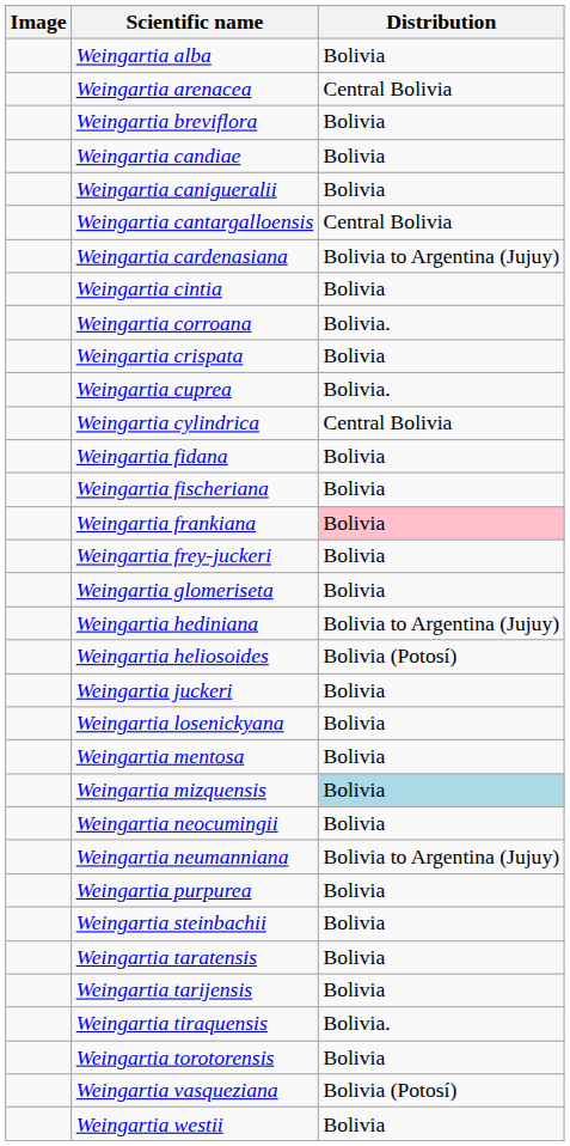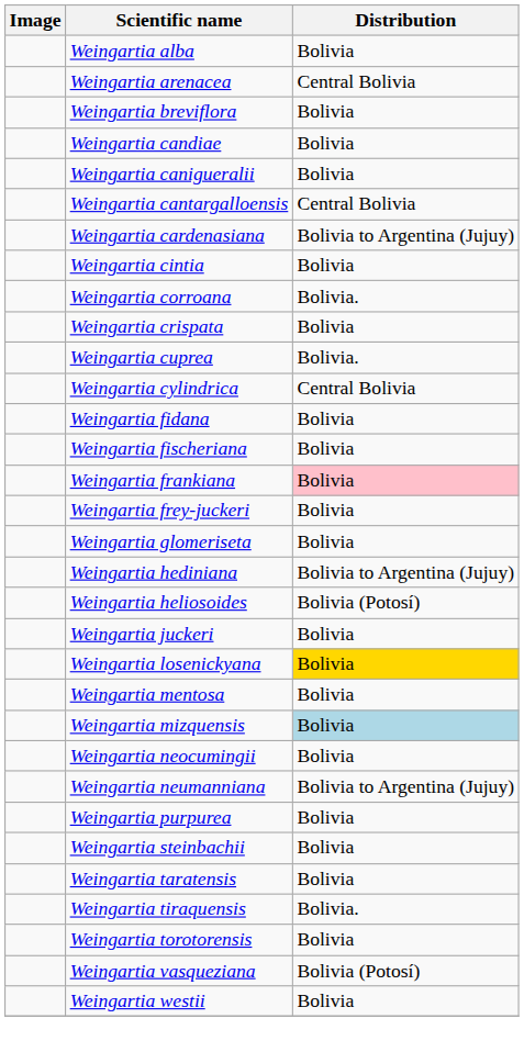 <table class="wikitable">
 <tr>
 <th>Image</th>
 <th>Scientific name</th>
 <th>Distribution</th>
 </tr>
 <tr>
 <td></td>
 <td><em><a href='#'>Weingartia alba</a></em> </td>
 <td>Bolivia</td>
 </tr>
 <tr>
 <td></td>
 <td><em><a href='#'>Weingartia arenacea</a></em> </td>
 <td>Central Bolivia</td>
 </tr>
 <tr>
 <td></td>
 <td><em><a href='#'>Weingartia breviflora</a></em> </td>
 <td>Bolivia</td>
 </tr>
 <tr>
 <td></td>
 <td><em><a href='#'>Weingartia candiae</a></em> </td>
 <td>Bolivia</td>
 </tr>
 <tr>
 <td></td>
 <td><em><a href='#'>Weingartia canigueralii</a></em> </td>
 <td>Bolivia</td>
 </tr>
 <tr>
 <td></td>
 <td><em><a href='#'>Weingartia cantargalloensis</a></em> </td>
 <td>Central Bolivia</td>
 </tr>
 <tr>
 <td></td>
 <td><em><a href='#'>Weingartia cardenasiana</a></em> </td>
 <td>Bolivia to Argentina (Jujuy)</td>
 </tr>
 <tr>
 <td></td>
 <td><em><a href='#'>Weingartia cintia</a></em> </td>
 <td>Bolivia</td>
 </tr>
 <tr>
 <td></td>
 <td><em><a href='#'>Weingartia corroana</a></em> </td>
 <td>Bolivia.</td>
 </tr>
 <tr>
 <td></td>
 <td><em><a href='#'>Weingartia crispata</a></em> </td>
 <td>Bolivia</td>
 </tr>
 <tr>
 <td></td>
 <td><em><a href='#'>Weingartia cuprea</a></em> </td>
 <td>Bolivia.</td>
 </tr>
 <tr>
 <td></td>
 <td><em><a href='#'>Weingartia cylindrica</a></em> </td>
 <td>Central Bolivia</td>
 </tr>
 <tr>
 <td></td>
 <td><em><a href='#'>Weingartia fidana</a></em> </td>
 <td>Bolivia</td>
 </tr>
 <tr>
 <td></td>
 <td><em><a href='#'>Weingartia fischeriana</a></em> </td>
 <td>Bolivia</td>
 </tr>
 <tr>
 <td></td>
 <td><em><a href='#'>Weingartia frankiana</a></em> </td>
 <td style="background: pink;">Bolivia</td>
 </tr>
 <tr>
 <td></td>
 <td><em><a href='#'>Weingartia frey-juckeri</a></em> </td>
 <td>Bolivia</td>
 </tr>
 <tr>
 <td></td>
 <td><em><a href='#'>Weingartia glomeriseta</a></em> </td>
 <td>Bolivia</td>
 </tr>
 <tr>
 <td></td>
 <td><em><a href='#'>Weingartia hediniana</a></em> </td>
 <td>Bolivia to Argentina (Jujuy)</td>
 </tr>
 <tr>
 <td></td>
 <td><em><a href='#'>Weingartia heliosoides</a></em> </td>
 <td>Bolivia (Potosí)</td>
 </tr>
 <tr>
 <td></td>
 <td><em><a href='#'>Weingartia juckeri</a></em> </td>
 <td>Bolivia</td>
 </tr>
 <tr>
 <td></td>
 <td><em><a href='#'>Weingartia losenickyana</a></em> </td>
-<td>Bolivia</td>
+<td style="background: gold;">Bolivia</td>
 </tr>
 <tr>
 <td></td>
 <td><em><a href='#'>Weingartia mentosa</a></em> </td>
 <td>Bolivia</td>
 </tr>
 <tr>
 <td></td>
 <td><em><a href='#'>Weingartia mizquensis</a></em> </td>
 <td style="background: lightblue;">Bolivia</td>
 </tr>
 <tr>
 <td></td>
 <td><em><a href='#'>Weingartia neocumingii</a></em> </td>
 <td>Bolivia</td>
 </tr>
 <tr>
 <td></td>
 <td><em><a href='#'>Weingartia neumanniana</a></em> </td>
 <td>Bolivia to Argentina (Jujuy)</td>
 </tr>
 <tr>
 <td></td>
 <td><em><a href='#'>Weingartia purpurea</a></em> </td>
 <td>Bolivia</td>
 </tr>
 <tr>
 <td></td>
 <td><em><a href='#'>Weingartia steinbachii</a></em> </td>
 <td>Bolivia</td>
 </tr>
 <tr>
 <td></td>
 <td><em><a href='#'>Weingartia taratensis</a></em> </td>
 <td>Bolivia</td>
 </tr>
 <tr>
 <td></td>
-<td><em><a href='#'>Weingartia tarijensis</a></em> </td>
-<td>Bolivia</td>
-</tr>
-<tr>
-<td></td>
 <td><em><a href='#'>Weingartia tiraquensis</a></em> </td>
 <td>Bolivia.</td>
 </tr>
 <tr>
 <td></td>
 <td><em><a href='#'>Weingartia torotorensis</a></em> </td>
 <td>Bolivia</td>
 </tr>
 <tr>
 <td></td>
 <td><em><a href='#'>Weingartia vasqueziana</a></em> </td>
 <td>Bolivia (Potosí)</td>
 </tr>
 <tr>
 <td></td>
 <td><em><a href='#'>Weingartia westii</a></em> </td>
 <td>Bolivia</td>
 </tr>
 <tr>
 </tr>
 </table>
